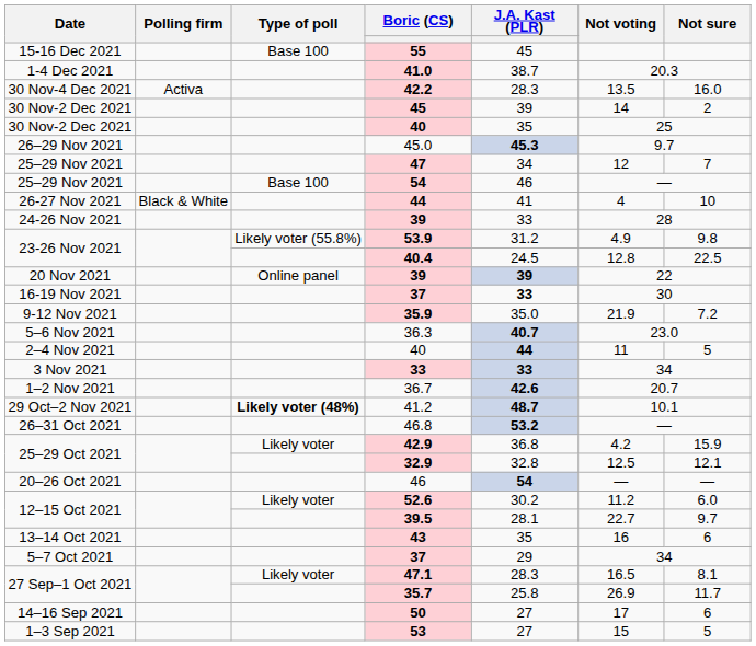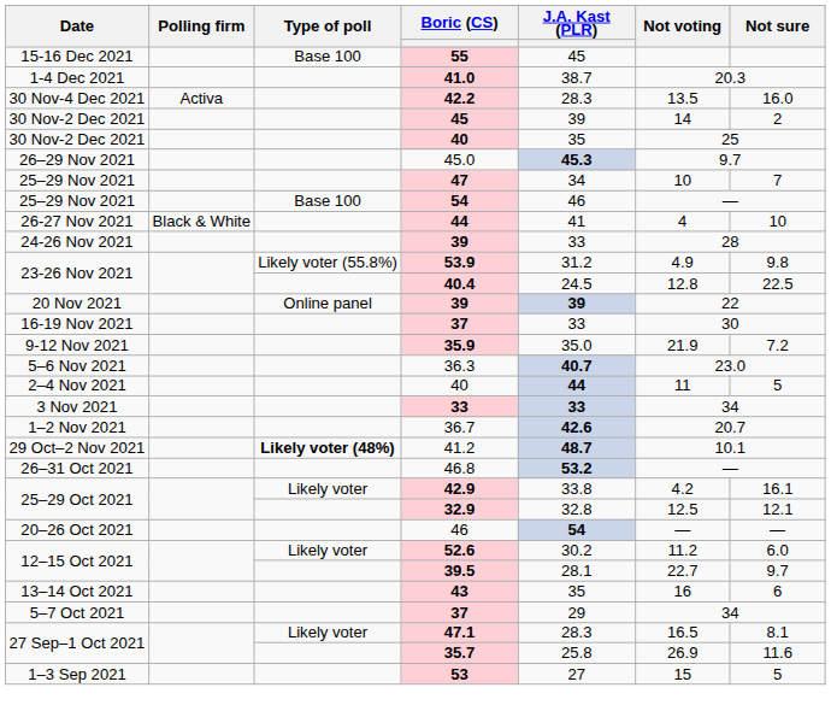 <table class="wikitable sortable mw-collapsible" style=text-align:center;font-size:90%;line-height:12px>
 <tr>
 <th rowspan="2">Date</th>
 <th rowspan="2">Polling firm</th>
 <th rowspan="2">Type of poll</th>
 <th width=100px><a href='#'>Boric</a> (<a href='#'>CS</a>)</th>
 <th width=100px><a href='#'>J.A. Kast</a> (<a href='#'>PLR</a>)</th>
 <th rowspan="2" width=80px>Not voting</th>
 <th rowspan="2" width=80px>Not sure</th>
 </tr>
 <tr>
 <th style=background:></th>
 <th style=background:></th>
 </tr>
 <tr>
 <td>15-16 Dec 2021</td>
 <td></td>
 <td>Base 100</td>
 <td bgcolor="#FED0D6"><strong>55</strong></td>
 <td>45</td>
 <td></td>
 </tr>
 <tr>
 <td>1-4 Dec 2021</td>
 <td></td>
 <td></td>
 <td bgcolor="#FED0D6"><strong>41.0</strong></td>
 <td>38.7</td>
 <td colspan=2>20.3</td>
 </tr>
 <tr>
 <td>30 Nov-4 Dec 2021</td>
 <td>Activa</td>
 <td></td>
 <td bgcolor="#FED0D6"><strong>42.2</strong></td>
 <td>28.3</td>
 <td>13.5</td>
 <td>16.0</td>
 </tr>
 <tr>
 <td>30 Nov-2 Dec 2021</td>
 <td></td>
 <td></td>
 <td bgcolor="#FED0D6"><strong>45</strong></td>
 <td>39</td>
 <td>14</td>
 <td>2</td>
 </tr>
 <tr>
 <td>30 Nov-2 Dec 2021</td>
 <td></td>
 <td></td>
 <td bgcolor="#FED0D6"><strong>40</strong></td>
 <td>35</td>
 <td colspan=2>25</td>
 </tr>
 <tr>
 <td>26–29 Nov 2021</td>
 <td></td>
 <td></td>
 <td>45.0</td>
 <td bgcolor="#CAD5E9"><strong>45.3</strong></td>
 <td colspan=2>9.7</td>
 </tr>
 <tr>
 <td>25–29 Nov 2021</td>
 <td></td>
 <td></td>
 <td bgcolor="#FED0D6"><strong>47</strong></td>
 <td>34</td>
-<td>12</td>
+<td>10</td>
 <td>7</td>
 </tr>
 <tr>
 <td>25–29 Nov 2021</td>
 <td></td>
 <td>Base 100</td>
 <td bgcolor="#FED0D6"><strong>54</strong></td>
 <td>46</td>
 <td colspan=2>—</td>
 </tr>
 <tr>
 <td>26-27 Nov 2021</td>
 <td>Black & White</td>
 <td></td>
 <td bgcolor="#FED0D6"><strong>44</strong></td>
 <td>41</td>
 <td>4</td>
 <td>10</td>
 </tr>
 <tr>
 <td>24-26 Nov 2021</td>
 <td></td>
 <td></td>
 <td bgcolor="#FED0D6"><strong>39</strong></td>
 <td>33</td>
 <td colspan="2">28</td>
 </tr>
 <tr>
 <td rowspan=2>23-26 Nov 2021</td>
 <td rowspan=2></td>
 <td>Likely voter (55.8%)</td>
 <td bgcolor="#FED0D6"><strong>53.9</strong></td>
 <td>31.2</td>
 <td>4.9</td>
 <td>9.8</td>
 </tr>
 <tr>
 <td></td>
 <td bgcolor="#FED0D6"><strong>40.4</strong></td>
 <td>24.5</td>
 <td>12.8</td>
 <td>22.5</td>
 </tr>
 <tr>
 <td>20 Nov 2021</td>
 <td></td>
 <td>Online panel</td>
 <td style="background:#FED0D6;"><strong>39</strong></td>
 <td bgcolor="#CAD5E9"><strong>39</strong></td>
 <td colspan=2>22</td>
 </tr>
 <tr>
 <td>16-19 Nov 2021</td>
 <td></td>
 <td></td>
 <td style="background:#FED0D6;"><strong>37</strong></td>
-<td><strong>33</strong></td>
+<td>33</td>
 <td colspan=2>30</td>
 </tr>
 <tr>
 <td>9-12 Nov 2021</td>
 <td></td>
 <td></td>
 <td style="background:#FED0D6;"><strong>35.9</strong></td>
 <td>35.0</td>
 <td>21.9</td>
 <td>7.2</td>
 </tr>
 <tr>
 <td>5–6 Nov 2021</td>
 <td></td>
 <td></td>
 <td>36.3</td>
 <td bgcolor="#CAD5E9"><strong>40.7</strong></td>
 <td colspan="2">23.0</td>
 </tr>
 <tr>
 <td>2–4 Nov 2021</td>
 <td></td>
 <td></td>
 <td>40</td>
 <td bgcolor="#CAD5E9"><strong>44</strong></td>
 <td>11</td>
 <td>5</td>
 </tr>
 <tr>
 <td>3 Nov 2021</td>
 <td></td>
 <td></td>
 <td style="background:#FED0D6;"><strong>33</strong></td>
 <td bgcolor="#CAD5E9"><strong>33</strong></td>
 <td colspan=2>34</td>
 </tr>
 <tr>
 <td>1–2 Nov 2021</td>
 <td></td>
 <td></td>
 <td>36.7</td>
 <td bgcolor="#CAD5E9"><strong>42.6</strong></td>
 <td colspan="2">20.7</td>
 </tr>
 <tr>
 <td>29 Oct–2 Nov 2021</td>
 <td></td>
 <td><strong>Likely voter (48%)</strong></td>
 <td>41.2</td>
 <td bgcolor="#CAD5E9"><strong>48.7</strong></td>
 <td colspan="2">10.1</td>
 </tr>
 <tr>
 <td>26–31 Oct 2021</td>
 <td></td>
 <td></td>
 <td>46.8</td>
 <td bgcolor="#CAD5E9"><strong>53.2</strong></td>
 <td colspan="2">—</td>
 </tr>
 <tr>
 <td rowspan="2">25–29 Oct 2021</td>
 <td rowspan="2"></td>
 <td>Likely voter</td>
 <td style="background:#FED0D6;"><strong>42.9</strong></td>
-<td>36.8</td>
+<td>33.8</td>
 <td>4.2</td>
-<td>15.9</td>
+<td>16.1</td>
 </tr>
 <tr>
 <td></td>
 <td style="background:#FED0D6;"><strong>32.9</strong></td>
 <td>32.8</td>
 <td>12.5</td>
 <td>12.1</td>
 </tr>
 <tr>
 <td>20–26 Oct 2021</td>
 <td></td>
 <td></td>
 <td>46</td>
 <td bgcolor="#CAD5E9"><strong>54</strong></td>
 <td>—</td>
 <td>—</td>
 </tr>
 <tr>
 <td rowspan="2">12–15 Oct 2021</td>
 <td rowspan="2"></td>
 <td>Likely voter</td>
 <td style="background:#FED0D6;"><strong>52.6</strong></td>
 <td>30.2</td>
 <td>11.2</td>
 <td>6.0</td>
 </tr>
 <tr>
 <td></td>
 <td style="background:#FED0D6;"><strong>39.5</strong></td>
 <td>28.1</td>
 <td>22.7</td>
 <td>9.7</td>
 </tr>
 <tr>
 <td>13–14 Oct 2021</td>
 <td></td>
 <td></td>
 <td style="background:#FED0D6;"><strong>43</strong></td>
 <td>35</td>
 <td>16</td>
 <td>6</td>
 </tr>
 <tr>
 <td>5–7 Oct 2021</td>
 <td></td>
 <td></td>
 <td style="background:#FED0D6;"><strong>37</strong></td>
 <td>29</td>
 <td colspan="2">34</td>
 </tr>
 <tr>
 <td rowspan="2">27 Sep–1 Oct 2021</td>
 <td rowspan="2"></td>
 <td>Likely voter</td>
 <td style="background:#FED0D6;"><strong>47.1</strong></td>
 <td>28.3</td>
 <td>16.5</td>
 <td>8.1</td>
 </tr>
 <tr>
 <td></td>
 <td style="background:#FED0D6;"><strong>35.7</strong></td>
 <td>25.8</td>
 <td>26.9</td>
-<td>11.7</td>
-</tr>
-<tr>
-<td>14–16 Sep 2021</td>
-<td></td>
-<td></td>
-<td style="background:#FED0D6;"><strong>50</strong></td>
-<td>27</td>
-<td>17</td>
-<td>6</td>
+<td>11.6</td>
 </tr>
 <tr>
 <td>1–3 Sep 2021</td>
 <td></td>
 <td></td>
 <td style="background:#FED0D6;"><strong>53</strong></td>
 <td>27</td>
 <td>15</td>
 <td>5</td>
 </tr>
 </table>
